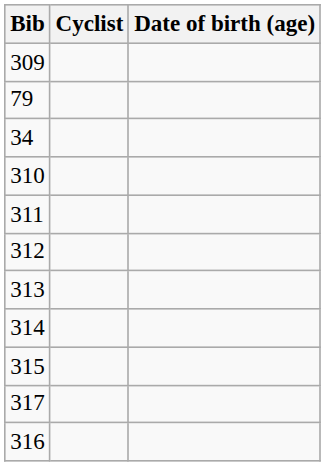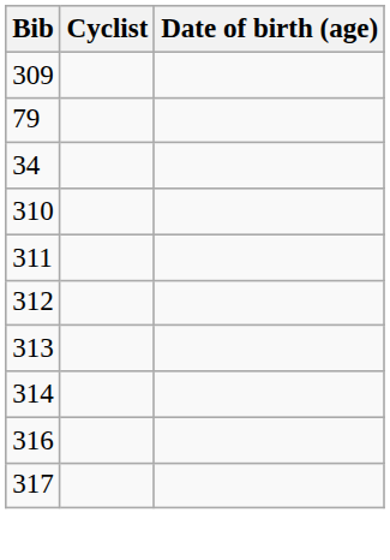 <table class="wikitable sortable" style="font-size:90%;">
 <tr>
 <th>Bib</th>
 <th>Cyclist</th>
 <th>Date of birth (age)</th>
 </tr>
 <tr>
 <td>309</td>
 <td></td>
 <td></td>
 </tr>
 <tr>
 <td>79</td>
 <td></td>
 <td></td>
 </tr>
 <tr>
 <td>34</td>
 <td></td>
 <td></td>
 </tr>
 <tr>
 <td>310</td>
 <td></td>
 <td></td>
 </tr>
 <tr>
 <td>311</td>
 <td></td>
 <td></td>
 </tr>
 <tr>
 <td>312</td>
 <td></td>
 <td></td>
 </tr>
 <tr>
 <td>313</td>
 <td></td>
 <td></td>
 </tr>
 <tr>
 <td>314</td>
 <td></td>
 <td></td>
 </tr>
 <tr>
-<td>315</td>
+<td>316</td>
 <td></td>
 <td></td>
 </tr>
 <tr>
 <td>317</td>
 <td></td>
 <td></td>
 </tr>
-<tr>
-<td>316</td>
-<td></td>
-<td></td>
-</tr>
 </table>
